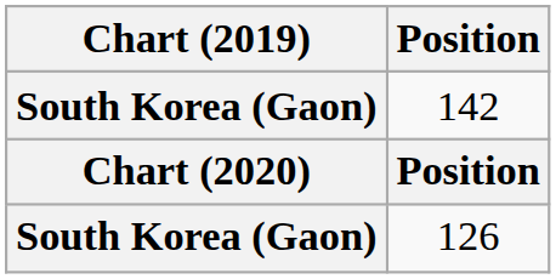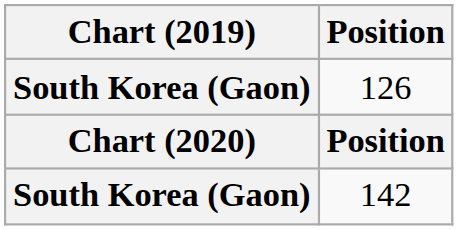 <table class="wikitable plainrowheaders" style="text-align:center;">
 <tr>
 <th>Chart (2019)</th>
 <th>Position</th>
 </tr>
 <tr>
 <th scope="row">South Korea (Gaon)</th>
-<td>142</td>
+<td>126</td>
 </tr>
 <tr>
 <th>Chart (2020)</th>
 <th>Position</th>
 </tr>
 <tr>
 <th scope="row">South Korea (Gaon)</th>
-<td>126</td>
+<td>142</td>
 </tr>
 </table>
